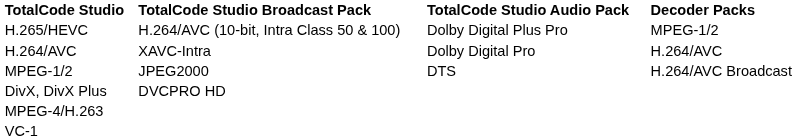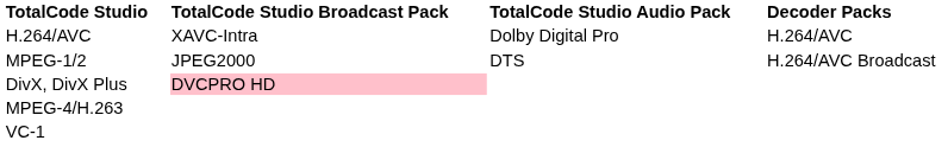 <table style="text-align:left; width:70%;">
 <tr>
 <th>TotalCode Studio</th>
 <th>TotalCode Studio Broadcast Pack</th>
 <th>TotalCode Studio Audio Pack</th>
 <th>Decoder Packs</th>
-</tr>
-<tr>
-<td>H.265/HEVC</td>
-<td>H.264/AVC (10-bit, Intra Class 50 & 100)</td>
-<td>Dolby Digital Plus Pro</td>
-<td>MPEG-1/2</td>
 </tr>
 <tr>
 <td>H.264/AVC</td>
 <td>XAVC-Intra</td>
 <td>Dolby Digital Pro</td>
 <td>H.264/AVC</td>
 </tr>
 <tr>
 <td>MPEG-1/2</td>
 <td>JPEG2000</td>
 <td>DTS</td>
 <td>H.264/AVC Broadcast</td>
 </tr>
 <tr>
 <td>DivX, DivX Plus</td>
-<td>DVCPRO HD</td>
+<td style="background: pink;">DVCPRO HD</td>
 </tr>
 <tr>
 <td>MPEG-4/H.263</td>
 <td></td>
 </tr>
 <tr>
 <td>VC-1</td>
 <td></td>
 </tr>
 </table>
